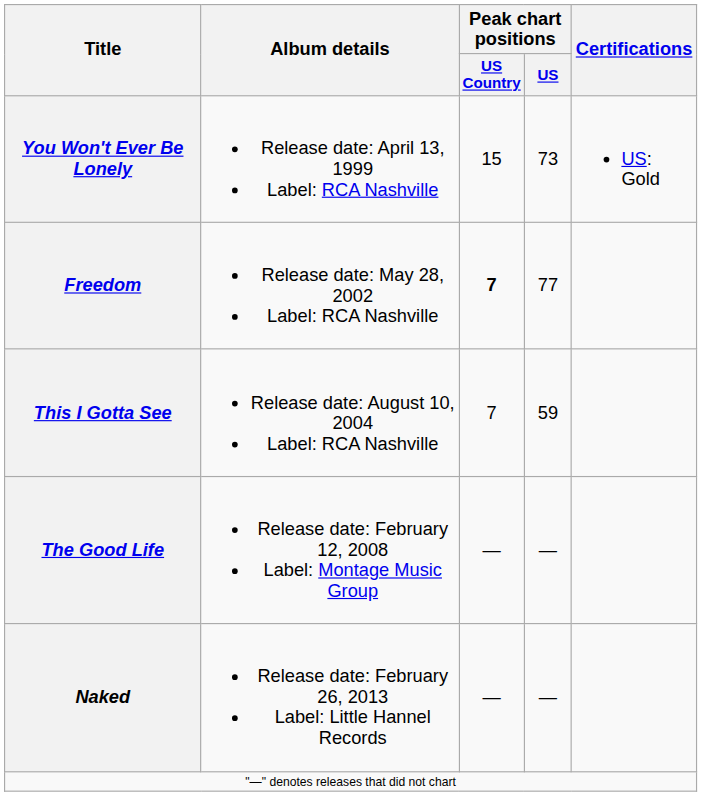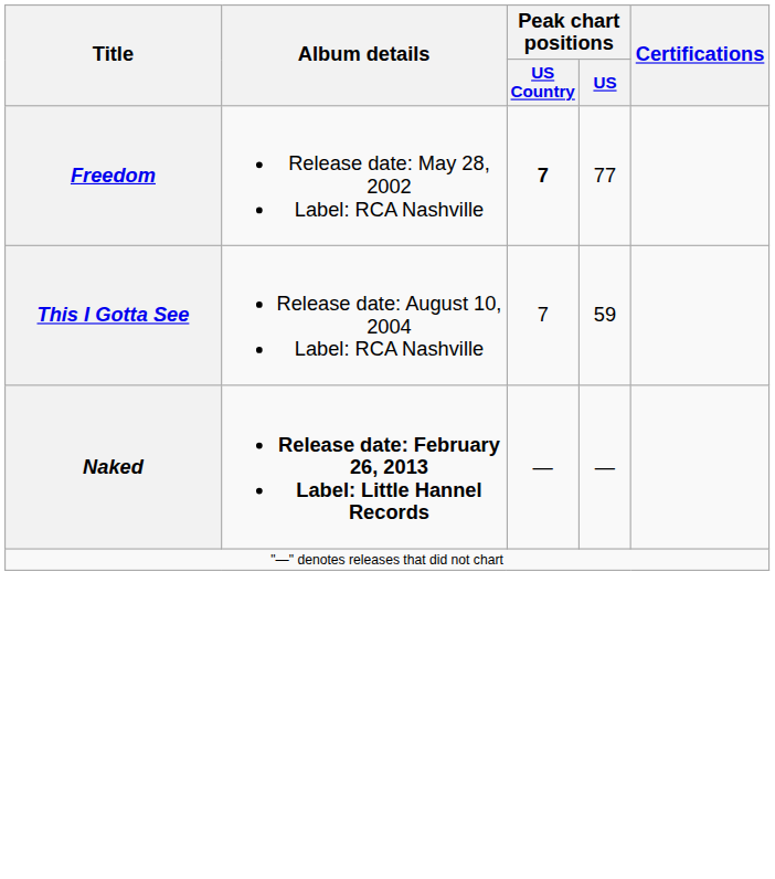 <table class="wikitable plainrowheaders" style="text-align:center;">
 <tr>
 <th rowspan=2 style="width:14em;">Title</th>
 <th rowspan=2 style="width:18em;">Album details</th>
 <th colspan=2>Peak chart<br>positions</th>
 <th rowspan=2><a href='#'>Certifications</a><br></th>
 </tr>
 <tr style="font-size:smaller;">
 <th style="width:45px;"><a href='#'>US Country</a></th>
 <th style="width:45px;"><a href='#'>US</a></th>
-</tr>
-<tr>
-<th scope="row"><em><a href='#'>You Won't Ever Be Lonely</a></em></th>
-<td><br><ul><li>Release date: April 13, 1999</li><li>Label: <a href='#'>RCA Nashville</a></li></ul></td>
-<td>15</td>
-<td>73</td>
-<td style="text-align:left;"><br><ul><li><a href='#'>US</a>: Gold</li></ul></td>
 </tr>
 <tr>
 <th scope="row"><em><a href='#'>Freedom</a></em></th>
 <td><br><ul><li>Release date: May 28, 2002</li><li>Label: RCA Nashville</li></ul></td>
 <td><strong>7</strong></td>
 <td>77</td>
 <td></td>
 </tr>
 <tr>
 <th scope="row"><em><a href='#'>This I Gotta See</a></em></th>
 <td><br><ul><li>Release date: August 10, 2004</li><li>Label: RCA Nashville</li></ul></td>
 <td>7</td>
 <td>59</td>
 <td></td>
 </tr>
 <tr>
-<th scope="row"><em><a href='#'>The Good Life</a></em></th>
-<td><br><ul><li>Release date: February 12, 2008</li><li>Label: <a href='#'>Montage Music Group</a></li></ul></td>
-<td>—</td>
-<td>—</td>
-<td></td>
-</tr>
-<tr>
 <th scope="row"><em>Naked</em></th>
-<td><br><ul><li>Release date: February 26, 2013</li><li>Label: Little Hannel Records</li></ul></td>
+<td><strong><br><ul><li>Release date: February 26, 2013</li><li>Label: Little Hannel Records</li></ul></strong></td>
 <td>—</td>
 <td>—</td>
 <td></td>
 </tr>
 <tr>
 <td colspan=5 style="font-size:8pt">"—" denotes releases that did not chart</td>
 </tr>
 </table>
